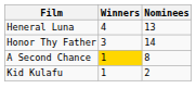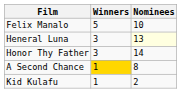 <table class="wikitable collapsible autocollapse"  style="text-align:left;">
 <tr>
 <th>Film</th>
 <th>Winners</th>
 <th>Nominees</th>
 </tr>
 <tr>
+<td>Felix Manalo</td>
+<td>5</td>
+<td>10</td>
+</tr>
+<tr>
 <td>Heneral Luna</td>
-<td>4</td>
-<td>13</td>
+<td>3</td>
+<td style="background: lightyellow;">13</td>
 </tr>
 <tr>
 <td>Honor Thy Father</td>
 <td>3</td>
 <td>14</td>
 </tr>
 <tr>
 <td>A Second Chance</td>
 <td style="background: gold;">1</td>
 <td>8</td>
 </tr>
 <tr>
 <td>Kid Kulafu</td>
 <td>1</td>
 <td>2</td>
 </tr>
 </table>
